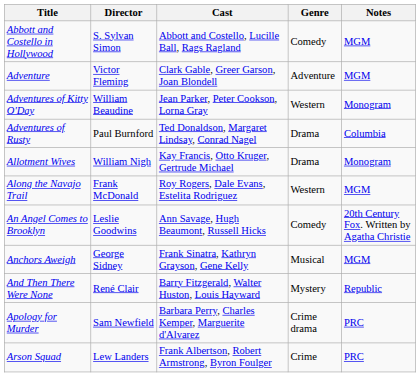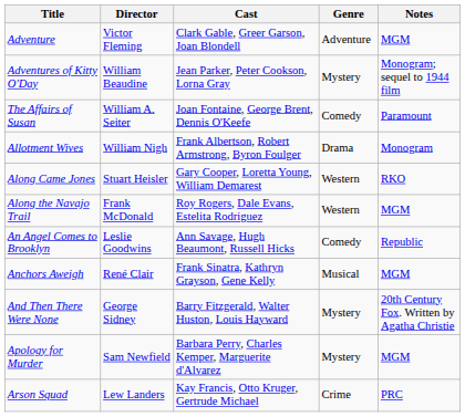 <table class="wikitable" style="width:100%;">
 <tr>
 <th style="width:21%;">Title</th>
 <th style="width:16%;">Director</th>
 <th style="width:32%;">Cast</th>
 <th style="width:13%;">Genre</th>
 <th style="width:18%;">Notes</th>
-</tr>
-<tr>
-<td><em><a href='#'>Abbott and Costello in Hollywood</a></em></td>
-<td><a href='#'>S. Sylvan Simon</a></td>
-<td><a href='#'>Abbott and Costello</a>, <a href='#'>Lucille Ball</a>, <a href='#'>Rags Ragland</a></td>
-<td>Comedy</td>
-<td><a href='#'>MGM</a></td>
 </tr>
 <tr>
 <td><em><a href='#'>Adventure</a></em></td>
 <td><a href='#'>Victor Fleming</a></td>
 <td><a href='#'>Clark Gable</a>, <a href='#'>Greer Garson</a>, <a href='#'>Joan Blondell</a></td>
 <td>Adventure</td>
 <td><a href='#'>MGM</a></td>
 </tr>
 <tr>
 <td><em><a href='#'>Adventures of Kitty O'Day</a></em></td>
 <td><a href='#'>William Beaudine</a></td>
 <td><a href='#'>Jean Parker</a>, <a href='#'>Peter Cookson</a>, <a href='#'>Lorna Gray</a></td>
-<td>Western</td>
-<td><a href='#'>Monogram</a></td>
+<td>Mystery</td>
+<td><a href='#'>Monogram</a>; sequel to <a href='#'>1944 film</a></td>
 </tr>
 <tr>
-<td><em><a href='#'>Adventures of Rusty</a></em></td>
-<td>Paul Burnford</td>
-<td><a href='#'>Ted Donaldson</a>, <a href='#'>Margaret Lindsay</a>, <a href='#'>Conrad Nagel</a></td>
-<td>Drama</td>
-<td><a href='#'>Columbia</a></td>
+<td><em><a href='#'>The Affairs of Susan</a></em></td>
+<td><a href='#'>William A. Seiter</a></td>
+<td><a href='#'>Joan Fontaine</a>, <a href='#'>George Brent</a>, <a href='#'>Dennis O'Keefe</a></td>
+<td>Comedy</td>
+<td><a href='#'>Paramount</a></td>
 </tr>
 <tr>
 <td><em><a href='#'>Allotment Wives</a></em></td>
 <td><a href='#'>William Nigh</a></td>
-<td><a href='#'>Kay Francis</a>, <a href='#'>Otto Kruger</a>, <a href='#'>Gertrude Michael</a></td>
+<td><a href='#'>Frank Albertson</a>, <a href='#'>Robert Armstrong</a>, <a href='#'>Byron Foulger</a></td>
 <td>Drama</td>
 <td><a href='#'>Monogram</a></td>
+</tr>
+<tr>
+<td><em><a href='#'>Along Came Jones</a></em></td>
+<td><a href='#'>Stuart Heisler</a></td>
+<td><a href='#'>Gary Cooper</a>, <a href='#'>Loretta Young</a>, <a href='#'>William Demarest</a></td>
+<td>Western</td>
+<td><a href='#'>RKO</a></td>
 </tr>
 <tr>
 <td><em><a href='#'>Along the Navajo Trail</a></em></td>
 <td><a href='#'>Frank McDonald</a></td>
 <td><a href='#'>Roy Rogers</a>, <a href='#'>Dale Evans</a>, <a href='#'>Estelita Rodriguez</a></td>
 <td>Western</td>
 <td><a href='#'>MGM</a></td>
 </tr>
 <tr>
 <td><em><a href='#'>An Angel Comes to Brooklyn</a></em></td>
 <td><a href='#'>Leslie Goodwins</a></td>
 <td><a href='#'>Ann Savage</a>, <a href='#'>Hugh Beaumont</a>, <a href='#'>Russell Hicks</a></td>
 <td>Comedy</td>
-<td><a href='#'>20th Century Fox</a>. Written by <a href='#'>Agatha Christie</a></td>
+<td><a href='#'>Republic</a></td>
 </tr>
 <tr>
 <td><em><a href='#'>Anchors Aweigh</a></em></td>
-<td><a href='#'>George Sidney</a></td>
+<td><a href='#'>René Clair</a></td>
 <td><a href='#'>Frank Sinatra</a>, <a href='#'>Kathryn Grayson</a>, <a href='#'>Gene Kelly</a></td>
 <td>Musical</td>
 <td><a href='#'>MGM</a></td>
 </tr>
 <tr>
 <td><em><a href='#'>And Then There Were None</a></em></td>
-<td><a href='#'>René Clair</a></td>
+<td><a href='#'>George Sidney</a></td>
 <td><a href='#'>Barry Fitzgerald</a>, <a href='#'>Walter Huston</a>, <a href='#'>Louis Hayward</a></td>
 <td>Mystery</td>
-<td><a href='#'>Republic</a></td>
+<td><a href='#'>20th Century Fox</a>. Written by <a href='#'>Agatha Christie</a></td>
 </tr>
 <tr>
 <td><em><a href='#'>Apology for Murder</a></em></td>
 <td><a href='#'>Sam Newfield</a></td>
 <td><a href='#'>Barbara Perry</a>, <a href='#'>Charles Kemper</a>, <a href='#'>Marguerite d'Alvarez</a></td>
-<td>Crime drama</td>
-<td><a href='#'>PRC</a></td>
+<td>Mystery</td>
+<td><a href='#'>MGM</a></td>
 </tr>
 <tr>
 <td><em><a href='#'>Arson Squad</a></em></td>
 <td><a href='#'>Lew Landers</a></td>
-<td><a href='#'>Frank Albertson</a>, <a href='#'>Robert Armstrong</a>, <a href='#'>Byron Foulger</a></td>
+<td><a href='#'>Kay Francis</a>, <a href='#'>Otto Kruger</a>, <a href='#'>Gertrude Michael</a></td>
 <td>Crime</td>
 <td><a href='#'>PRC</a></td>
 </tr>
 </table>
